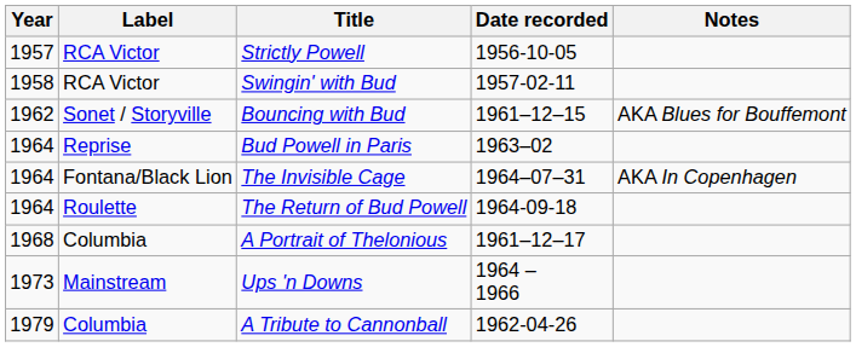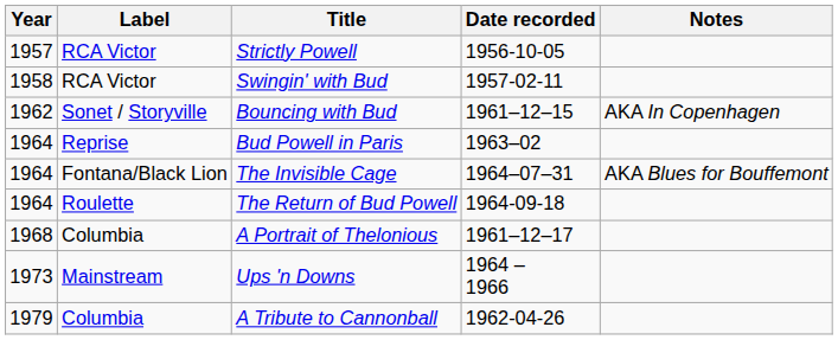 <table class="wikitable sortable" align="center" bgcolor="CCCCCC" |>
 <tr>
 <th>Year</th>
 <th>Label</th>
 <th>Title</th>
 <th>Date recorded</th>
 <th>Notes</th>
 </tr>
 <tr>
 <td>1957</td>
 <td><a href='#'>RCA Victor</a></td>
 <td><em><a href='#'>Strictly Powell</a></em></td>
 <td>1956-10-05</td>
 <td></td>
 </tr>
 <tr>
 <td>1958</td>
 <td>RCA Victor</td>
 <td><em><a href='#'>Swingin' with Bud</a></em></td>
 <td>1957-02-11</td>
 <td></td>
 </tr>
 <tr>
 <td>1962</td>
 <td><a href='#'>Sonet</a> / <a href='#'>Storyville</a></td>
 <td><em><a href='#'>Bouncing with Bud</a></em></td>
 <td>1961–12–15</td>
-<td>AKA <em>Blues for Bouffemont</em></td>
+<td>AKA <em>In Copenhagen</em></td>
 </tr>
 <tr>
 <td>1964</td>
 <td><a href='#'>Reprise</a></td>
 <td><em><a href='#'>Bud Powell in Paris</a></em></td>
 <td>1963–02</td>
 <td></td>
 </tr>
 <tr>
 <td>1964</td>
 <td>Fontana/Black Lion</td>
 <td><em><a href='#'>The Invisible Cage</a></em></td>
 <td>1964–07–31</td>
-<td>AKA <em>In Copenhagen</em></td>
+<td>AKA <em>Blues for Bouffemont</em></td>
 </tr>
 <tr>
 <td>1964</td>
 <td><a href='#'>Roulette</a></td>
 <td><em><a href='#'>The Return of Bud Powell</a></em></td>
 <td>1964-09-18</td>
 <td></td>
 </tr>
 <tr>
 <td>1968</td>
 <td>Columbia</td>
 <td><em><a href='#'>A Portrait of Thelonious</a></em></td>
 <td>1961–12–17</td>
 <td></td>
 </tr>
 <tr>
 <td>1973</td>
 <td><a href='#'>Mainstream</a></td>
 <td><em><a href='#'>Ups 'n Downs</a></em></td>
 <td>1964 –<br>1966</td>
 <td></td>
 </tr>
 <tr>
 <td>1979</td>
 <td><a href='#'>Columbia</a></td>
 <td><em><a href='#'>A Tribute to Cannonball</a></em></td>
 <td>1962-04-26</td>
 <td></td>
 </tr>
 </table>
